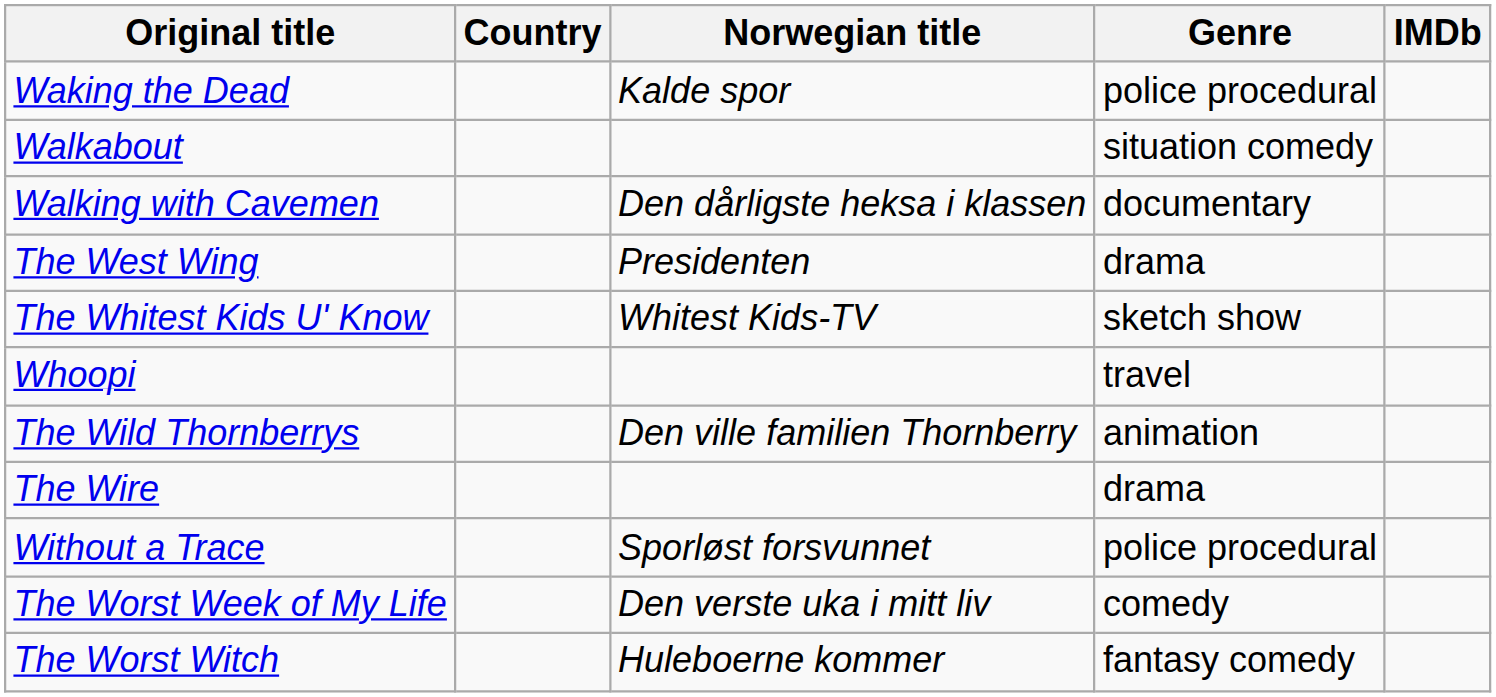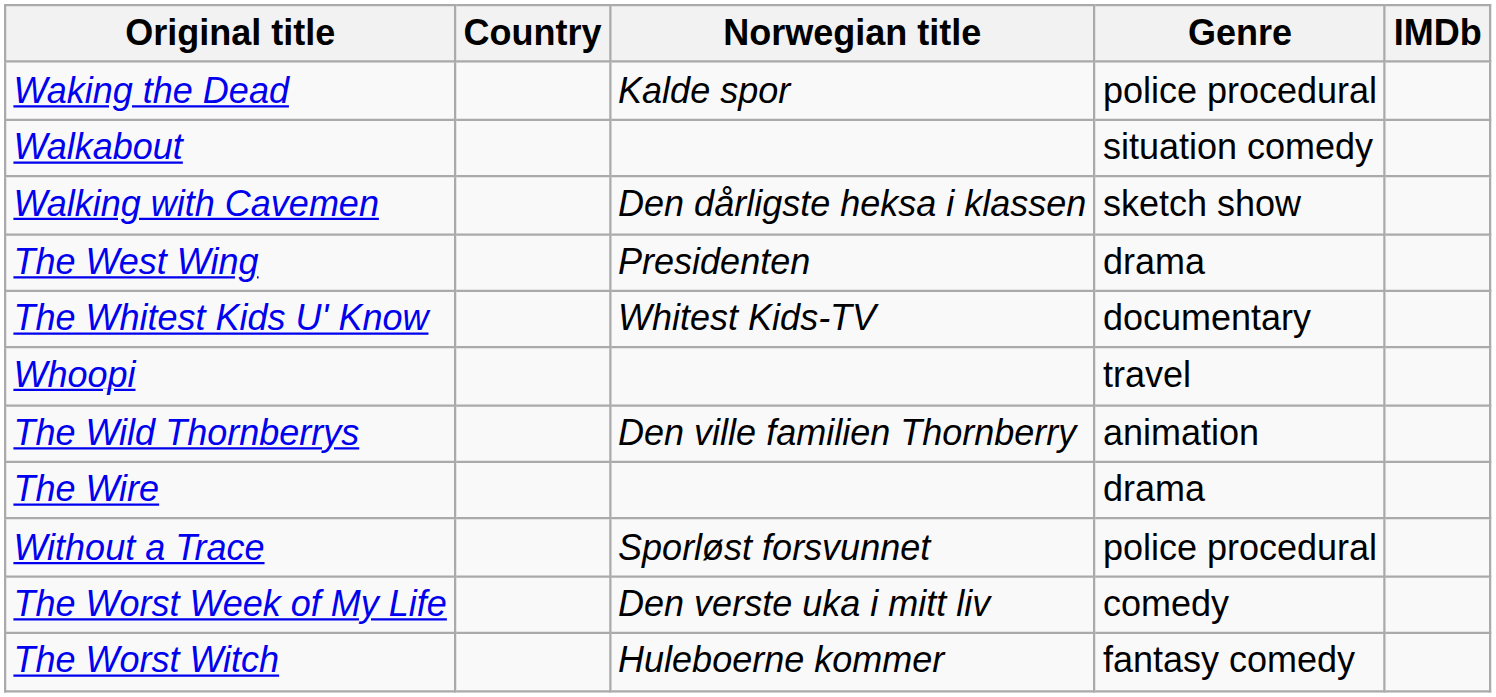 <table class="wikitable">
 <tr>
 <th>Original title</th>
 <th>Country</th>
 <th>Norwegian title</th>
 <th>Genre</th>
 <th>IMDb</th>
 </tr>
 <tr>
 <td><em><a href='#'>Waking the Dead</a></em></td>
 <td></td>
 <td><em>Kalde spor</em></td>
 <td>police procedural</td>
 <td></td>
 </tr>
 <tr>
 <td><em><a href='#'>Walkabout</a></em></td>
 <td></td>
 <td></td>
 <td>situation comedy</td>
 <td></td>
 </tr>
 <tr>
 <td><em><a href='#'>Walking with Cavemen</a></em></td>
 <td></td>
 <td><em>Den dårligste heksa i klassen</em></td>
-<td>documentary</td>
+<td>sketch show</td>
 <td></td>
 </tr>
 <tr>
 <td><em><a href='#'>The West Wing</a></em></td>
 <td></td>
 <td><em>Presidenten</em></td>
 <td>drama</td>
 <td></td>
 </tr>
 <tr>
 <td><em><a href='#'>The Whitest Kids U' Know</a></em></td>
 <td></td>
 <td><em>Whitest Kids-TV</em></td>
-<td>sketch show</td>
+<td>documentary</td>
 <td></td>
 </tr>
 <tr>
 <td><em><a href='#'>Whoopi</a></em></td>
 <td></td>
 <td></td>
 <td>travel</td>
 <td></td>
 </tr>
 <tr>
 <td><em><a href='#'>The Wild Thornberrys</a></em></td>
 <td></td>
 <td><em>Den ville familien Thornberry</em></td>
 <td>animation</td>
 <td></td>
 </tr>
 <tr>
 <td><em><a href='#'>The Wire</a></em></td>
 <td></td>
 <td></td>
 <td>drama</td>
 <td></td>
 </tr>
 <tr>
 <td><em><a href='#'>Without a Trace</a></em></td>
 <td></td>
 <td><em>Sporløst forsvunnet</em></td>
 <td>police procedural</td>
 <td></td>
 </tr>
 <tr>
 <td><em><a href='#'>The Worst Week of My Life</a></em></td>
 <td></td>
 <td><em>Den verste uka i mitt liv</em></td>
 <td>comedy</td>
 <td></td>
 </tr>
 <tr>
 <td><em><a href='#'>The Worst Witch</a></em></td>
 <td> </td>
 <td><em>Huleboerne kommer</em></td>
 <td>fantasy comedy</td>
 <td></td>
 </tr>
 </table>
